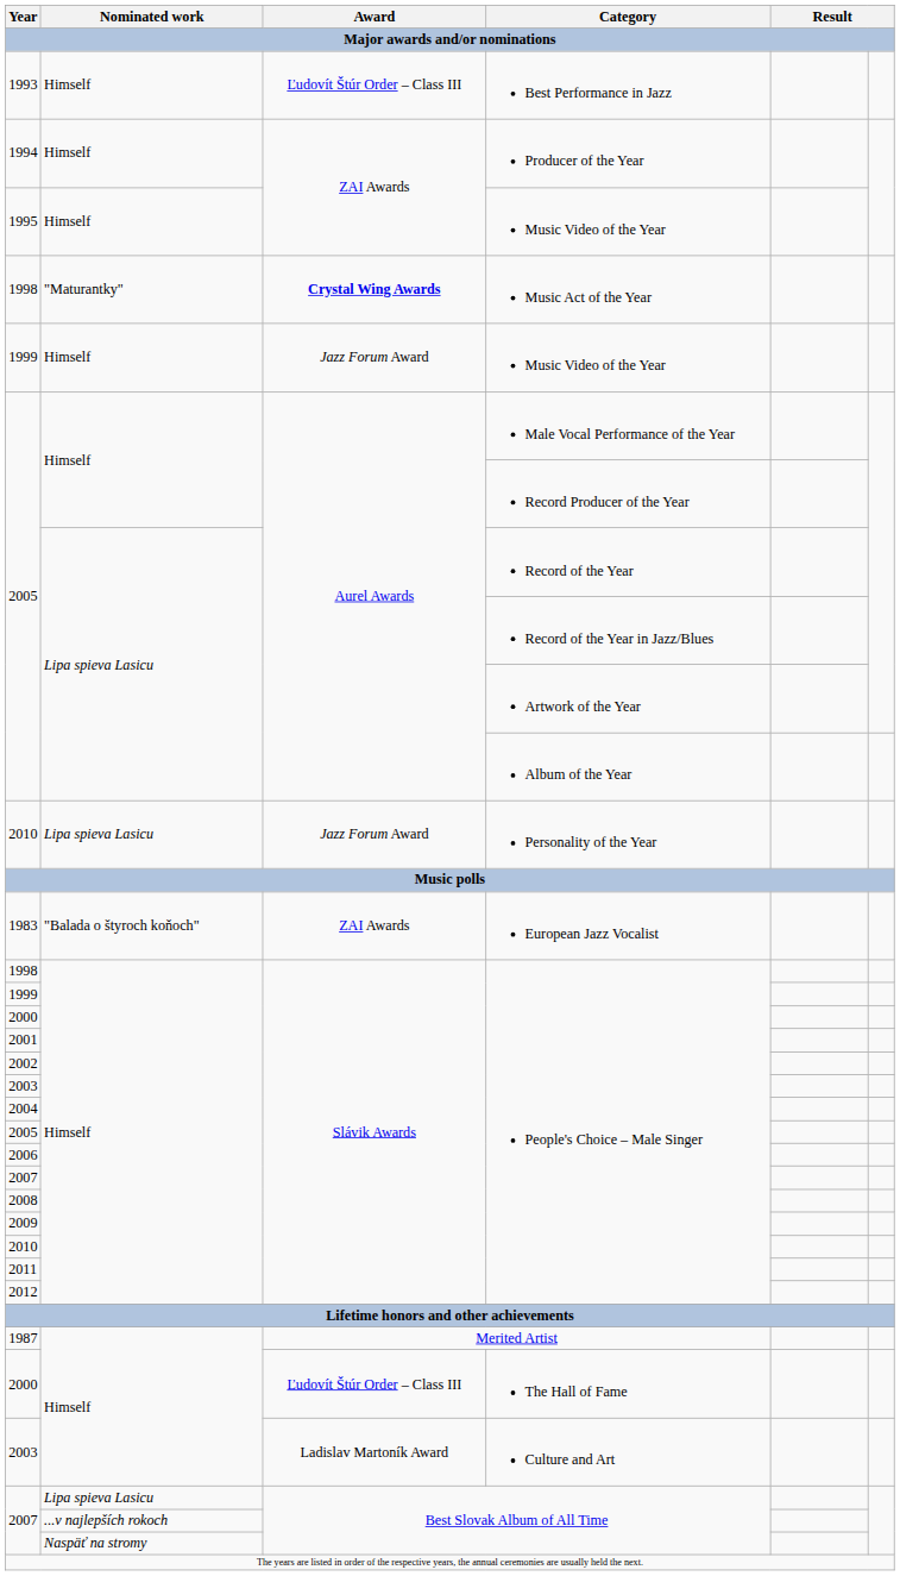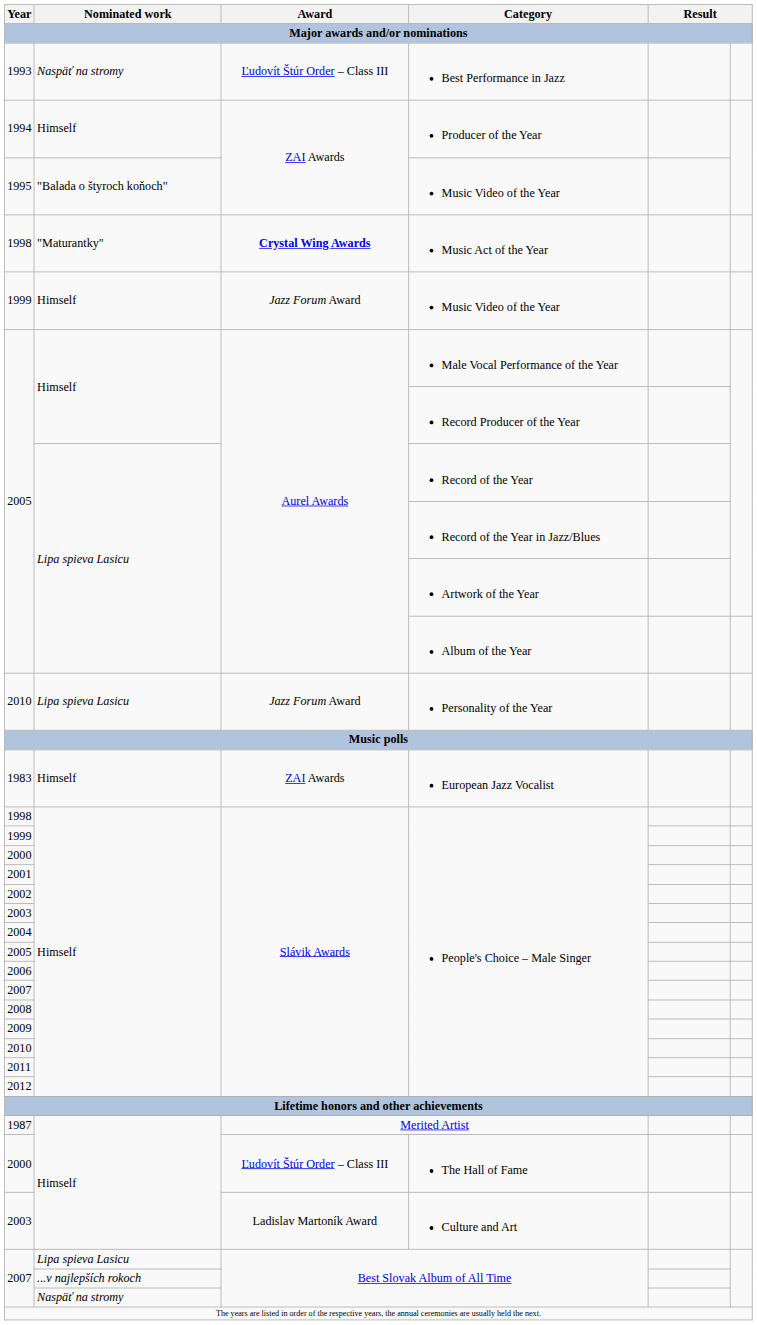 <table class="wikitable" style="text-align:left;">
 <tr>
 <th style="width:4%;">Year</th>
 <th style="width:25%;">Nominated work</th>
 <th style="width:25%;">Award</th>
 <th style="width:32%;">Category</th>
 <th style="width:14%;" colspan="2">Result</th>
 </tr>
 <tr>
 <th colspan="7" style="width:100%; background:#b0c4de;">Major awards and/or nominations</th>
 </tr>
 <tr>
 <td style="text-align:center;">1993</td>
-<td>Himself</td>
+<td><em>Naspäť na stromy</em></td>
 <td style="text-align:center;"><a href='#'>Ľudovít Štúr Order</a> – Class III</td>
 <td><br><ul><li>Best Performance in Jazz</li></ul></td>
 <td></td>
 <td style="width:3%; text-align:center;"></td>
 </tr>
 <tr>
 <td style="text-align:center;">1994</td>
 <td>Himself</td>
 <td style="text-align:center;" rowspan="2"><a href='#'>ZAI</a> Awards</td>
 <td><br><ul><li>Producer of the Year</li></ul></td>
 <td></td>
 <td style="width:3%; text-align:center;" rowspan="2"></td>
 </tr>
 <tr>
 <td style="text-align:center;">1995</td>
-<td>Himself</td>
+<td>"Balada o štyroch koňoch"</td>
 <td><br><ul><li>Music Video of the Year</li></ul></td>
 <td></td>
 </tr>
 <tr>
 <td style="text-align:center;">1998</td>
 <td>"Maturantky"</td>
 <td style="text-align:center;"><strong><a href='#'>Crystal Wing Awards</a></strong></td>
 <td><br><ul><li>Music Act of the Year</li></ul></td>
 <td></td>
 <td style="width:3%; text-align:center;"></td>
 </tr>
 <tr>
 <td style="text-align:center;">1999</td>
 <td>Himself</td>
 <td style="text-align:center;"><em>Jazz Forum</em> Award</td>
 <td><br><ul><li>Music Video of the Year</li></ul></td>
 <td></td>
 <td style="width:3%; text-align:center;"></td>
 </tr>
 <tr>
 <td style="text-align:center;" rowspan="6">2005</td>
 <td rowspan="2">Himself</td>
 <td style="text-align:center;" rowspan="6"><a href='#'>Aurel Awards</a></td>
 <td><br><ul><li>Male Vocal Performance of the Year</li></ul></td>
 <td></td>
 <td style="text-align:center;" rowspan="5"></td>
 </tr>
 <tr>
 <td><br><ul><li>Record Producer of the Year</li></ul></td>
 <td></td>
 </tr>
 <tr>
 <td rowspan="4"><em>Lipa spieva Lasicu</em></td>
 <td><br><ul><li>Record of the Year</li></ul></td>
 <td></td>
 </tr>
 <tr>
 <td><br><ul><li>Record of the Year in Jazz/Blues</li></ul></td>
 <td></td>
 </tr>
 <tr>
 <td><br><ul><li>Artwork of the Year</li></ul></td>
 <td></td>
 </tr>
 <tr>
 <td><br><ul><li>Album of the Year</li></ul></td>
 <td></td>
 <td style="width:3%; text-align:center;"></td>
 </tr>
 <tr>
 <td style="text-align:center;">2010</td>
 <td><em>Lipa spieva Lasicu</em></td>
 <td style="text-align:center;"><em>Jazz Forum</em> Award</td>
 <td><br><ul><li>Personality of the Year</li></ul></td>
 <td></td>
 <td style="width:3%; text-align:center;"></td>
 </tr>
 <tr>
 <th colspan="7" style="width:100%; background:#b0c4de;">Music polls</th>
 </tr>
 <tr>
 <td style="text-align:center;">1983</td>
-<td>"Balada o štyroch koňoch"</td>
+<td>Himself</td>
 <td style="text-align:center;"><a href='#'>ZAI</a> Awards</td>
 <td><br><ul><li>European Jazz Vocalist</li></ul></td>
 <td></td>
 <td style="width:3%; text-align:center;"></td>
 </tr>
 <tr>
 <td style="text-align:center;">1998</td>
 <td rowspan="15">Himself</td>
 <td style="text-align:center;" rowspan="15"><a href='#'>Slávik Awards</a></td>
 <td rowspan="15"><br><ul><li>People's Choice – Male Singer</li></ul></td>
 <td></td>
 <td style="width:3%; text-align:center;"></td>
 </tr>
 <tr>
 <td>1999</td>
 <td></td>
 <td style="width:3%; text-align:center;"></td>
 </tr>
 <tr>
 <td>2000</td>
 <td></td>
 <td style="width:3%; text-align:center;"></td>
 </tr>
 <tr>
 <td>2001</td>
 <td></td>
 <td style="width:3%; text-align:center;"></td>
 </tr>
 <tr>
 <td>2002</td>
 <td></td>
 <td style="width:3%; text-align:center;"></td>
 </tr>
 <tr>
 <td>2003</td>
 <td></td>
 <td style="width:3%; text-align:center;"></td>
 </tr>
 <tr>
 <td>2004</td>
 <td></td>
 <td style="width:3%; text-align:center;"></td>
 </tr>
 <tr>
 <td>2005</td>
 <td></td>
 <td style="width:3%; text-align:center;"></td>
 </tr>
 <tr>
 <td>2006</td>
 <td></td>
 <td style="width:3%; text-align:center;"></td>
 </tr>
 <tr>
 <td>2007</td>
 <td></td>
 <td style="width:3%; text-align:center;"></td>
 </tr>
 <tr>
 <td>2008</td>
 <td></td>
 <td style="width:3%; text-align:center;"></td>
 </tr>
 <tr>
 <td>2009</td>
 <td></td>
 <td style="width:3%; text-align:center;"></td>
 </tr>
 <tr>
 <td>2010</td>
 <td></td>
 <td style="width:3%; text-align:center;"></td>
 </tr>
 <tr>
 <td>2011</td>
 <td></td>
 <td style="width:3%; text-align:center;"></td>
 </tr>
 <tr>
 <td>2012</td>
 <td></td>
 <td style="width:3%; text-align:center;"></td>
 </tr>
 <tr>
 <th colspan="7" style="width:100%; background:#b0c4de;">Lifetime honors and other achievements</th>
 </tr>
 <tr>
 <td style="text-align:center;">1987</td>
 <td rowspan="3">Himself</td>
 <td style="text-align:center;" colspan="2"><a href='#'>Merited Artist</a></td>
 <td></td>
 <td style="width:3%; text-align:center;"></td>
 </tr>
 <tr>
 <td style="text-align:center;">2000</td>
 <td style="text-align:center;"><a href='#'>Ľudovít Štúr Order</a> – Class III</td>
 <td><br><ul><li>The Hall of Fame</li></ul></td>
 <td></td>
 <td style="width:3%; text-align:center;"></td>
 </tr>
 <tr>
 <td style="text-align:center;">2003</td>
 <td style="text-align:center;">Ladislav Martoník Award</td>
 <td><br><ul><li>Culture and Art</li></ul></td>
 <td></td>
 <td style="width:3%; text-align:center;"></td>
 </tr>
 <tr>
 <td style="text-align:center;" rowspan="3">2007</td>
 <td><em>Lipa spieva Lasicu</em></td>
 <td colspan="2" rowspan="3" style="text-align:center;"><a href='#'>Best Slovak Album of All Time</a></td>
 <td></td>
 <td style="width:3%; text-align:center;" rowspan="3"></td>
 </tr>
 <tr>
 <td><em>...v najlepších rokoch</em></td>
 <td></td>
 </tr>
 <tr>
 <td><em>Naspäť na stromy</em></td>
 <td></td>
 </tr>
 <tr>
 <td colspan="6" style="font-size:8pt; text-align:center;">The years are listed in order of the respective years, the annual ceremonies are usually held the next.</td>
 </tr>
 </table>
